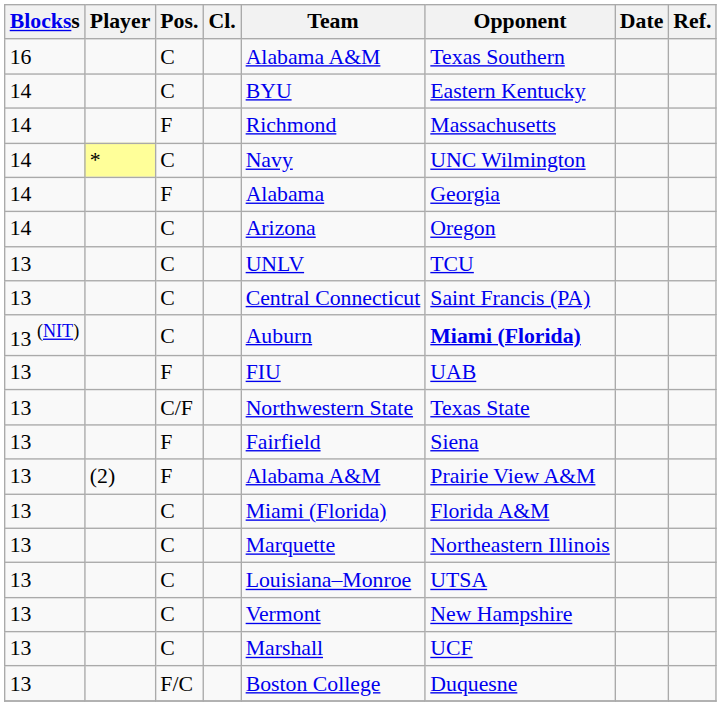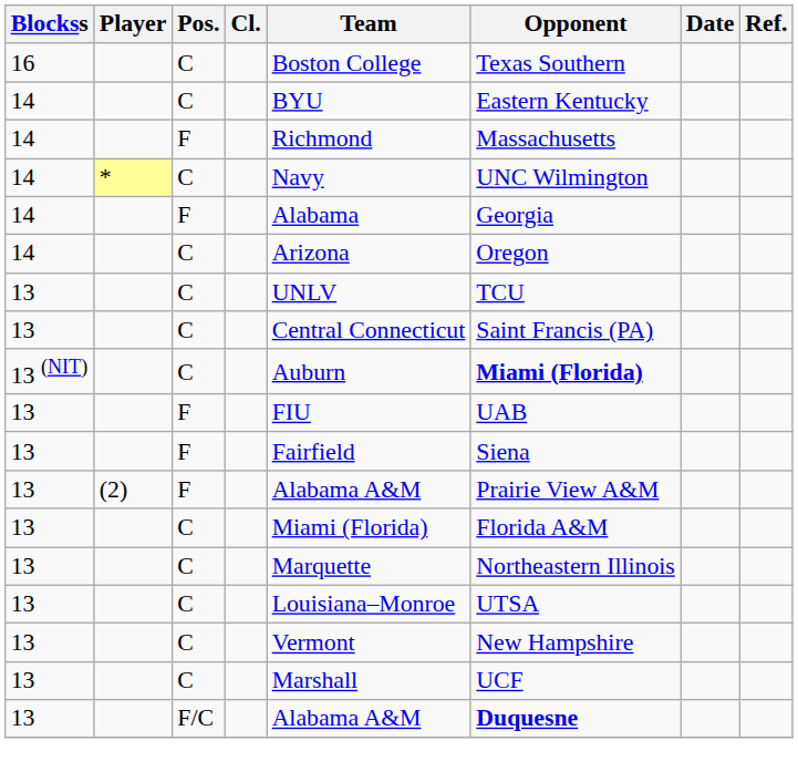 <table class="wikitable sortable">
 <tr>
 <th><a href='#'>Blocks</a>s</th>
 <th>Player</th>
 <th>Pos.</th>
 <th>Cl.</th>
 <th>Team</th>
 <th>Opponent</th>
 <th>Date</th>
 <th class="unsortable">Ref.</th>
 </tr>
 <tr>
 <td>16</td>
 <td></td>
 <td>C</td>
 <td></td>
-<td><a href='#'>Alabama A&M</a></td>
+<td><a href='#'>Boston College</a></td>
 <td><a href='#'>Texas Southern</a></td>
 <td></td>
 <td align="center"></td>
 </tr>
 <tr>
 <td>14</td>
 <td></td>
 <td>C</td>
 <td></td>
 <td><a href='#'>BYU</a></td>
 <td><a href='#'>Eastern Kentucky</a></td>
 <td></td>
 <td align="center"></td>
 </tr>
 <tr>
 <td>14</td>
 <td></td>
 <td>F</td>
 <td></td>
 <td><a href='#'>Richmond</a></td>
 <td><a href='#'>Massachusetts</a></td>
 <td></td>
 <td align="center"></td>
 </tr>
 <tr>
 <td>14</td>
 <td style="background-color:#FFFF99;">*</td>
 <td>C</td>
 <td></td>
 <td><a href='#'>Navy</a></td>
 <td><a href='#'>UNC Wilmington</a></td>
 <td></td>
 <td align="center"></td>
 </tr>
 <tr>
 <td>14</td>
 <td></td>
 <td>F</td>
 <td></td>
 <td><a href='#'>Alabama</a></td>
 <td><a href='#'>Georgia</a></td>
 <td></td>
 <td align="center"></td>
 </tr>
 <tr>
 <td>14</td>
 <td></td>
 <td>C</td>
 <td></td>
 <td><a href='#'>Arizona</a></td>
 <td><a href='#'>Oregon</a></td>
 <td></td>
 <td align="center"></td>
 </tr>
 <tr>
 <td>13</td>
 <td></td>
 <td>C</td>
 <td></td>
 <td><a href='#'>UNLV</a></td>
 <td><a href='#'>TCU</a></td>
 <td></td>
 <td align="center"></td>
 </tr>
 <tr>
 <td>13</td>
 <td></td>
 <td>C</td>
 <td></td>
 <td><a href='#'>Central Connecticut</a></td>
 <td><a href='#'>Saint Francis (PA)</a></td>
 <td></td>
 <td align="center"></td>
 </tr>
 <tr>
 <td>13 <sup>(<a href='#'>NIT</a>)</sup></td>
 <td></td>
 <td>C</td>
 <td></td>
 <td><a href='#'>Auburn</a></td>
 <td><strong><a href='#'>Miami (Florida)</a></strong></td>
 <td></td>
 <td align="center"></td>
 </tr>
 <tr>
 <td>13</td>
 <td></td>
 <td>F</td>
 <td></td>
 <td><a href='#'>FIU</a></td>
 <td><a href='#'>UAB</a></td>
 <td></td>
 <td align="center"></td>
 </tr>
 <tr>
 <td>13</td>
 <td></td>
-<td>C/F</td>
-<td></td>
-<td><a href='#'>Northwestern State</a></td>
-<td><a href='#'>Texas State</a></td>
-<td></td>
-<td align="center"></td>
-</tr>
-<tr>
-<td>13</td>
-<td></td>
 <td>F</td>
 <td></td>
 <td><a href='#'>Fairfield</a></td>
 <td><a href='#'>Siena</a></td>
 <td></td>
 <td align="center"></td>
 </tr>
 <tr>
 <td>13</td>
 <td> (2)</td>
 <td>F</td>
 <td></td>
 <td><a href='#'>Alabama A&M</a></td>
 <td><a href='#'>Prairie View A&M</a></td>
 <td></td>
 <td align="center"></td>
 </tr>
 <tr>
 <td>13</td>
 <td></td>
 <td>C</td>
 <td></td>
 <td><a href='#'>Miami (Florida)</a></td>
 <td><a href='#'>Florida A&M</a></td>
 <td></td>
 <td align="center"></td>
 </tr>
 <tr>
 <td>13</td>
 <td></td>
 <td>C</td>
 <td></td>
 <td><a href='#'>Marquette</a></td>
 <td><a href='#'>Northeastern Illinois</a></td>
 <td></td>
 <td align="center"></td>
 </tr>
 <tr>
 <td>13</td>
 <td></td>
 <td>C</td>
 <td></td>
 <td><a href='#'>Louisiana–Monroe</a></td>
 <td><a href='#'>UTSA</a></td>
 <td></td>
 <td align="center"></td>
 </tr>
 <tr>
 <td>13</td>
 <td></td>
 <td>C</td>
 <td></td>
 <td><a href='#'>Vermont</a></td>
 <td><a href='#'>New Hampshire</a></td>
 <td></td>
 <td align="center"></td>
 </tr>
 <tr>
 <td>13</td>
 <td></td>
 <td>C</td>
 <td></td>
 <td><a href='#'>Marshall</a></td>
 <td><a href='#'>UCF</a></td>
 <td></td>
 <td align="center"></td>
 </tr>
 <tr>
 <td>13</td>
 <td></td>
 <td>F/C</td>
 <td></td>
-<td><a href='#'>Boston College</a></td>
-<td><a href='#'>Duquesne</a></td>
+<td><a href='#'>Alabama A&M</a></td>
+<td><strong><a href='#'>Duquesne</a></strong></td>
 <td></td>
 <td align="center"></td>
 </tr>
 <tr>
 </tr>
 </table>
